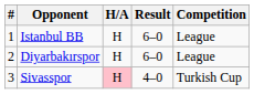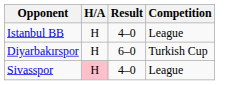 <table class="wikitable">
 <tr>
-<th>#</th>
 <th>Opponent</th>
 <th>H/A</th>
 <th>Result</th>
 <th>Competition</th>
 </tr>
 <tr>
-<td align=center>1</td>
 <td><a href='#'>Istanbul BB</a></td>
 <td align=center>H</td>
-<td align=center>6–0</td>
+<td align=center>4–0</td>
 <td>League</td>
 </tr>
 <tr>
-<td align=center>2</td>
 <td><a href='#'>Diyarbakırspor</a></td>
 <td align=center>H</td>
 <td align=center>6–0</td>
-<td>League</td>
+<td>Turkish Cup</td>
 </tr>
 <tr>
-<td align=center>3</td>
 <td><a href='#'>Sivasspor</a></td>
 <td align=center style="background: pink;">H</td>
 <td align=center>4–0</td>
-<td>Turkish Cup</td>
+<td>League</td>
 </tr>
 </table>
